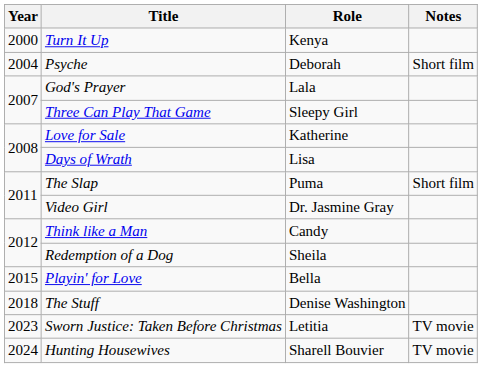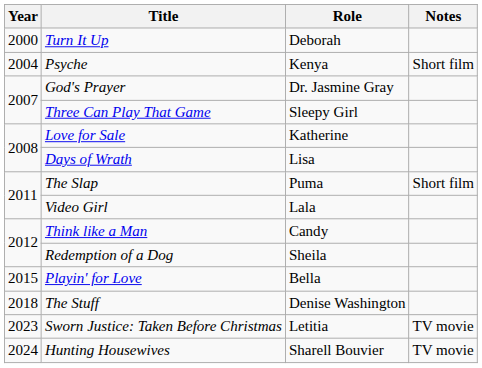 <table class="wikitable sortable">
 <tr>
 <th>Year</th>
 <th>Title</th>
 <th>Role</th>
 <th class="unsortable">Notes</th>
 </tr>
 <tr>
 <td>2000</td>
 <td><em><a href='#'>Turn It Up</a></em></td>
-<td>Kenya</td>
+<td>Deborah</td>
 <td></td>
 </tr>
 <tr>
 <td>2004</td>
 <td><em>Psyche</em></td>
-<td>Deborah</td>
+<td>Kenya</td>
 <td>Short film</td>
 </tr>
 <tr>
 <td rowspan=2>2007</td>
 <td><em>God's Prayer</em></td>
-<td>Lala</td>
+<td>Dr. Jasmine Gray</td>
 <td></td>
 </tr>
 <tr>
 <td><em><a href='#'>Three Can Play That Game</a></em></td>
 <td>Sleepy Girl</td>
 <td></td>
 </tr>
 <tr>
 <td rowspan=2>2008</td>
 <td><em><a href='#'>Love for Sale</a></em></td>
 <td>Katherine</td>
 <td></td>
 </tr>
 <tr>
 <td><em><a href='#'>Days of Wrath</a></em></td>
 <td>Lisa</td>
 <td></td>
 </tr>
 <tr>
 <td rowspan=2>2011</td>
 <td data-sort-value="Slap, The"><em>The Slap</em></td>
 <td>Puma</td>
 <td>Short film</td>
 </tr>
 <tr>
 <td><em>Video Girl</em></td>
-<td>Dr. Jasmine Gray</td>
+<td>Lala</td>
 <td></td>
 </tr>
 <tr>
 <td rowspan=2>2012</td>
 <td><em><a href='#'>Think like a Man</a></em></td>
 <td>Candy</td>
 <td></td>
 </tr>
 <tr>
 <td><em>Redemption of a Dog</em></td>
 <td>Sheila</td>
 <td></td>
 </tr>
 <tr>
 <td>2015</td>
 <td><em><a href='#'>Playin' for Love</a></em></td>
 <td>Bella</td>
 <td></td>
 </tr>
 <tr>
 <td>2018</td>
 <td><em>The Stuff</em></td>
 <td>Denise Washington</td>
 <td></td>
 </tr>
 <tr>
 <td>2023</td>
 <td><em>Sworn Justice: Taken Before Christmas</em></td>
 <td>Letitia</td>
 <td>TV movie</td>
 </tr>
 <tr>
 <td>2024</td>
 <td><em>Hunting Housewives</em></td>
 <td>Sharell Bouvier</td>
 <td>TV movie</td>
 </tr>
 </table>
